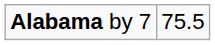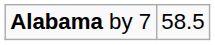 <table class="wikitable" style="margin-left: auto; margin-right: auto; border: none;">
 <tr align="center">
 </tr>
 <tr align="center">
 <td><strong>Alabama</strong> by 7</td>
-<td>75.5</td>
+<td>58.5</td>
 </tr>
 </table>
